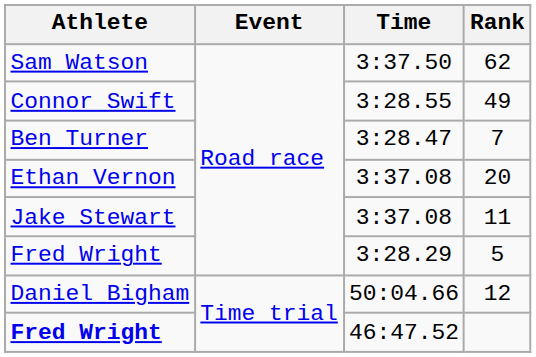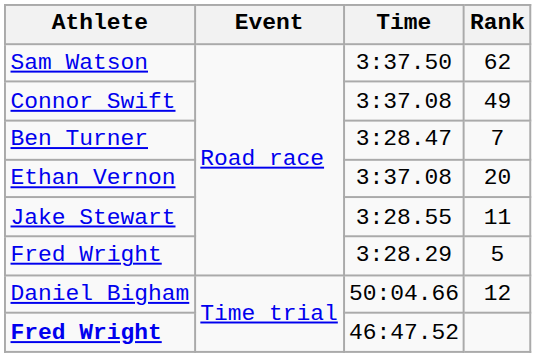 <table class=wikitable style="font-size:90%;">
 <tr>
 <th>Athlete</th>
 <th>Event</th>
 <th>Time</th>
 <th>Rank</th>
 </tr>
 <tr align=center>
 <td align=left><a href='#'>Sam Watson</a></td>
 <td align=left rowspan=6><a href='#'>Road race</a></td>
 <td>3:37.50</td>
 <td>62</td>
 </tr>
 <tr align=center>
 <td align=left><a href='#'>Connor Swift</a></td>
-<td>3:28.55</td>
+<td>3:37.08</td>
 <td>49</td>
 </tr>
 <tr align=center>
 <td align=left><a href='#'>Ben Turner</a></td>
 <td>3:28.47</td>
 <td>7</td>
 </tr>
 <tr align=center>
 <td align=left><a href='#'>Ethan Vernon</a></td>
 <td>3:37.08</td>
 <td>20</td>
 </tr>
 <tr align=center>
 <td align=left><a href='#'>Jake Stewart</a></td>
-<td>3:37.08</td>
+<td>3:28.55</td>
 <td>11</td>
 </tr>
 <tr align=center>
 <td align=left><a href='#'>Fred Wright</a></td>
 <td>3:28.29</td>
 <td>5</td>
 </tr>
 <tr align=center>
 <td align=left><a href='#'>Daniel Bigham</a></td>
 <td align=left rowspan=2><a href='#'>Time trial</a></td>
 <td>50:04.66</td>
 <td>12</td>
 </tr>
 <tr align=center>
 <td align=left><strong><a href='#'>Fred Wright</a></strong></td>
 <td>46:47.52</td>
 <td></td>
 </tr>
 </table>
